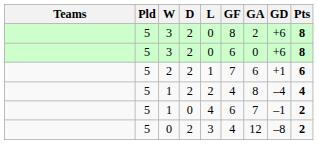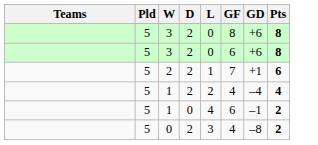 <table class="wikitable" style="text-align: center;">
 <tr>
 <th width=165>Teams</th>
 <th width=20>Pld</th>
 <th width=20>W</th>
 <th width=20>D</th>
 <th width=20>L</th>
 <th width=20>GF</th>
-<th width=20>GA</th>
 <th width=20>GD</th>
 <th width=20>Pts</th>
 </tr>
 <tr align=center style="background:#ccffcc;">
 <td style="text-align:left;"></td>
 <td>5</td>
 <td>3</td>
 <td>2</td>
 <td>0</td>
 <td>8</td>
-<td>2</td>
 <td>+6</td>
 <td><strong>8</strong></td>
 </tr>
 <tr align=center style="background:#ccffcc;">
 <td style="text-align:left;"></td>
 <td>5</td>
 <td>3</td>
 <td>2</td>
 <td>0</td>
 <td>6</td>
-<td>0</td>
 <td>+6</td>
 <td><strong>8</strong></td>
 </tr>
 <tr align=center>
 <td style="text-align:left;"></td>
 <td>5</td>
 <td>2</td>
 <td>2</td>
 <td>1</td>
 <td>7</td>
-<td>6</td>
 <td>+1</td>
 <td><strong>6</strong></td>
 </tr>
 <tr align=center>
 <td style="text-align:left;"></td>
 <td>5</td>
 <td>1</td>
 <td>2</td>
 <td>2</td>
 <td>4</td>
-<td>8</td>
 <td>–4</td>
 <td><strong>4</strong></td>
 </tr>
 <tr align=center>
 <td style="text-align:left;"></td>
 <td>5</td>
 <td>1</td>
 <td>0</td>
 <td>4</td>
 <td>6</td>
-<td>7</td>
 <td>–1</td>
 <td><strong>2</strong></td>
 </tr>
 <tr align=center>
 <td style="text-align:left;"></td>
 <td>5</td>
 <td>0</td>
 <td>2</td>
 <td>3</td>
 <td>4</td>
-<td>12</td>
 <td>–8</td>
 <td><strong>2</strong></td>
 </tr>
 </table>
